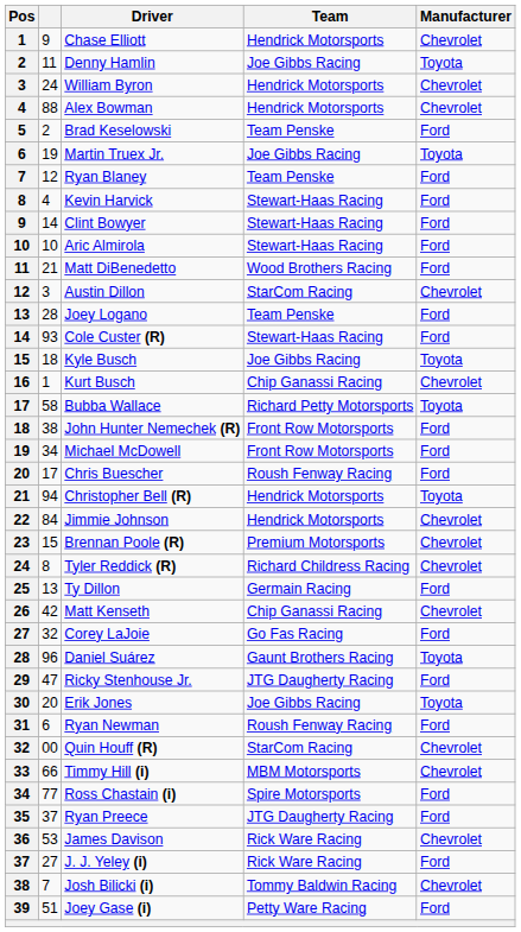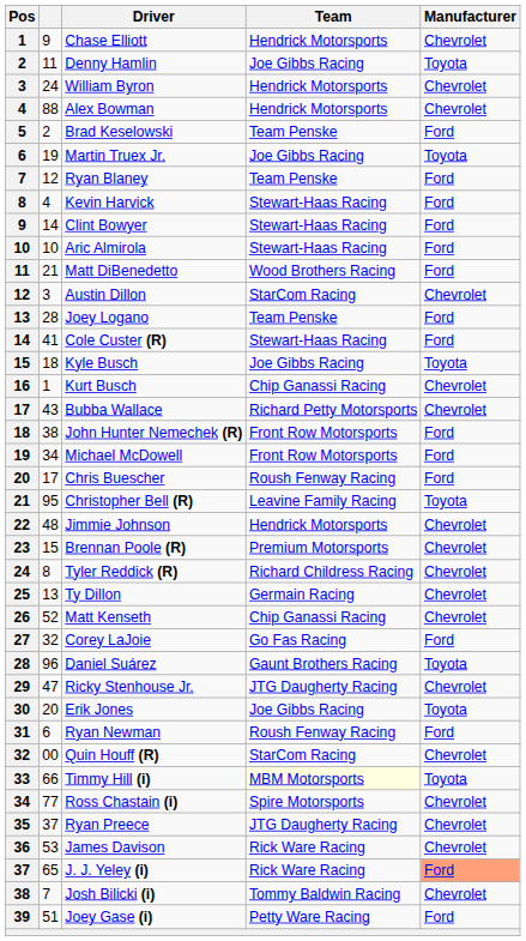 <table class="wikitable" style="font-size:95%">
 <tr>
 <th>Pos</th>
 <th></th>
 <th>Driver</th>
 <th>Team</th>
 <th>Manufacturer</th>
 </tr>
 <tr>
 <th>1</th>
 <td>9</td>
 <td><a href='#'>Chase Elliott</a></td>
 <td><a href='#'>Hendrick Motorsports</a></td>
 <td><a href='#'>Chevrolet</a></td>
 </tr>
 <tr>
 <th>2</th>
 <td>11</td>
 <td><a href='#'>Denny Hamlin</a></td>
 <td><a href='#'>Joe Gibbs Racing</a></td>
 <td><a href='#'>Toyota</a></td>
 </tr>
 <tr>
 <th>3</th>
 <td>24</td>
 <td><a href='#'>William Byron</a></td>
 <td><a href='#'>Hendrick Motorsports</a></td>
 <td><a href='#'>Chevrolet</a></td>
 </tr>
 <tr>
 <th>4</th>
 <td>88</td>
 <td><a href='#'>Alex Bowman</a></td>
 <td><a href='#'>Hendrick Motorsports</a></td>
 <td><a href='#'>Chevrolet</a></td>
 </tr>
 <tr>
 <th>5</th>
 <td>2</td>
 <td><a href='#'>Brad Keselowski</a></td>
 <td><a href='#'>Team Penske</a></td>
 <td><a href='#'>Ford</a></td>
 </tr>
 <tr>
 <th>6</th>
 <td>19</td>
 <td><a href='#'>Martin Truex Jr.</a></td>
 <td><a href='#'>Joe Gibbs Racing</a></td>
 <td><a href='#'>Toyota</a></td>
 </tr>
 <tr>
 <th>7</th>
 <td>12</td>
 <td><a href='#'>Ryan Blaney</a></td>
 <td><a href='#'>Team Penske</a></td>
 <td><a href='#'>Ford</a></td>
 </tr>
 <tr>
 <th>8</th>
 <td>4</td>
 <td><a href='#'>Kevin Harvick</a></td>
 <td><a href='#'>Stewart-Haas Racing</a></td>
 <td><a href='#'>Ford</a></td>
 </tr>
 <tr>
 <th>9</th>
 <td>14</td>
 <td><a href='#'>Clint Bowyer</a></td>
 <td><a href='#'>Stewart-Haas Racing</a></td>
 <td><a href='#'>Ford</a></td>
 </tr>
 <tr>
 <th>10</th>
 <td>10</td>
 <td><a href='#'>Aric Almirola</a></td>
 <td><a href='#'>Stewart-Haas Racing</a></td>
 <td><a href='#'>Ford</a></td>
 </tr>
 <tr>
 <th>11</th>
 <td>21</td>
 <td><a href='#'>Matt DiBenedetto</a></td>
 <td><a href='#'>Wood Brothers Racing</a></td>
 <td><a href='#'>Ford</a></td>
 </tr>
 <tr>
 <th>12</th>
 <td>3</td>
 <td><a href='#'>Austin Dillon</a></td>
 <td><a href='#'>StarCom Racing</a></td>
 <td><a href='#'>Chevrolet</a></td>
 </tr>
 <tr>
 <th>13</th>
 <td>28</td>
 <td><a href='#'>Joey Logano</a></td>
 <td><a href='#'>Team Penske</a></td>
 <td><a href='#'>Ford</a></td>
 </tr>
 <tr>
 <th>14</th>
-<td>93</td>
+<td>41</td>
 <td><a href='#'>Cole Custer</a> <strong>(R)</strong></td>
 <td><a href='#'>Stewart-Haas Racing</a></td>
 <td><a href='#'>Ford</a></td>
 </tr>
 <tr>
 <th>15</th>
 <td>18</td>
 <td><a href='#'>Kyle Busch</a></td>
 <td><a href='#'>Joe Gibbs Racing</a></td>
 <td><a href='#'>Toyota</a></td>
 </tr>
 <tr>
 <th>16</th>
 <td>1</td>
 <td><a href='#'>Kurt Busch</a></td>
 <td><a href='#'>Chip Ganassi Racing</a></td>
 <td><a href='#'>Chevrolet</a></td>
 </tr>
 <tr>
 <th>17</th>
-<td>58</td>
+<td>43</td>
 <td><a href='#'>Bubba Wallace</a></td>
 <td><a href='#'>Richard Petty Motorsports</a></td>
-<td><a href='#'>Toyota</a></td>
+<td><a href='#'>Chevrolet</a></td>
 </tr>
 <tr>
 <th>18</th>
 <td>38</td>
 <td><a href='#'>John Hunter Nemechek</a> <strong>(R)</strong></td>
 <td><a href='#'>Front Row Motorsports</a></td>
 <td><a href='#'>Ford</a></td>
 </tr>
 <tr>
 <th>19</th>
 <td>34</td>
 <td><a href='#'>Michael McDowell</a></td>
 <td><a href='#'>Front Row Motorsports</a></td>
 <td><a href='#'>Ford</a></td>
 </tr>
 <tr>
 <th>20</th>
 <td>17</td>
 <td><a href='#'>Chris Buescher</a></td>
 <td><a href='#'>Roush Fenway Racing</a></td>
 <td><a href='#'>Ford</a></td>
 </tr>
 <tr>
 <th>21</th>
-<td>94</td>
+<td>95</td>
 <td><a href='#'>Christopher Bell</a> <strong>(R)</strong></td>
-<td><a href='#'>Hendrick Motorsports</a></td>
+<td><a href='#'>Leavine Family Racing</a></td>
 <td><a href='#'>Toyota</a></td>
 </tr>
 <tr>
 <th>22</th>
-<td>84</td>
+<td>48</td>
 <td><a href='#'>Jimmie Johnson</a></td>
 <td><a href='#'>Hendrick Motorsports</a></td>
 <td><a href='#'>Chevrolet</a></td>
 </tr>
 <tr>
 <th>23</th>
 <td>15</td>
 <td><a href='#'>Brennan Poole</a> <strong>(R)</strong></td>
 <td><a href='#'>Premium Motorsports</a></td>
 <td><a href='#'>Chevrolet</a></td>
 </tr>
 <tr>
 <th>24</th>
 <td>8</td>
 <td><a href='#'>Tyler Reddick</a> <strong>(R)</strong></td>
 <td><a href='#'>Richard Childress Racing</a></td>
 <td><a href='#'>Chevrolet</a></td>
 </tr>
 <tr>
 <th>25</th>
 <td>13</td>
 <td><a href='#'>Ty Dillon</a></td>
 <td><a href='#'>Germain Racing</a></td>
-<td><a href='#'>Ford</a></td>
+<td><a href='#'>Chevrolet</a></td>
 </tr>
 <tr>
 <th>26</th>
-<td>42</td>
+<td>52</td>
 <td><a href='#'>Matt Kenseth</a></td>
 <td><a href='#'>Chip Ganassi Racing</a></td>
 <td><a href='#'>Chevrolet</a></td>
 </tr>
 <tr>
 <th>27</th>
 <td>32</td>
 <td><a href='#'>Corey LaJoie</a></td>
 <td><a href='#'>Go Fas Racing</a></td>
 <td><a href='#'>Ford</a></td>
 </tr>
 <tr>
 <th>28</th>
 <td>96</td>
 <td><a href='#'>Daniel Suárez</a></td>
 <td><a href='#'>Gaunt Brothers Racing</a></td>
 <td><a href='#'>Toyota</a></td>
 </tr>
 <tr>
 <th>29</th>
 <td>47</td>
 <td><a href='#'>Ricky Stenhouse Jr.</a></td>
 <td><a href='#'>JTG Daugherty Racing</a></td>
-<td><a href='#'>Ford</a></td>
+<td><a href='#'>Chevrolet</a></td>
 </tr>
 <tr>
 <th>30</th>
 <td>20</td>
 <td><a href='#'>Erik Jones</a></td>
 <td><a href='#'>Joe Gibbs Racing</a></td>
 <td><a href='#'>Toyota</a></td>
 </tr>
 <tr>
 <th>31</th>
 <td>6</td>
 <td><a href='#'>Ryan Newman</a></td>
 <td><a href='#'>Roush Fenway Racing</a></td>
 <td><a href='#'>Ford</a></td>
 </tr>
 <tr>
 <th>32</th>
 <td>00</td>
 <td><a href='#'>Quin Houff</a> <strong>(R)</strong></td>
 <td><a href='#'>StarCom Racing</a></td>
 <td><a href='#'>Chevrolet</a></td>
 </tr>
 <tr>
 <th>33</th>
 <td>66</td>
 <td><a href='#'>Timmy Hill</a> <strong>(i)</strong></td>
-<td><a href='#'>MBM Motorsports</a></td>
-<td><a href='#'>Chevrolet</a></td>
+<td style="background: lightyellow;"><a href='#'>MBM Motorsports</a></td>
+<td><a href='#'>Toyota</a></td>
 </tr>
 <tr>
 <th>34</th>
 <td>77</td>
 <td><a href='#'>Ross Chastain</a> <strong>(i)</strong></td>
 <td><a href='#'>Spire Motorsports</a></td>
-<td><a href='#'>Ford</a></td>
+<td><a href='#'>Chevrolet</a></td>
 </tr>
 <tr>
 <th>35</th>
 <td>37</td>
 <td><a href='#'>Ryan Preece</a></td>
 <td><a href='#'>JTG Daugherty Racing</a></td>
-<td><a href='#'>Ford</a></td>
+<td><a href='#'>Chevrolet</a></td>
 </tr>
 <tr>
 <th>36</th>
 <td>53</td>
 <td><a href='#'>James Davison</a></td>
 <td><a href='#'>Rick Ware Racing</a></td>
 <td><a href='#'>Chevrolet</a></td>
 </tr>
 <tr>
 <th>37</th>
-<td>27</td>
+<td>65</td>
 <td><a href='#'>J. J. Yeley</a> <strong>(i)</strong></td>
 <td><a href='#'>Rick Ware Racing</a></td>
-<td><a href='#'>Ford</a></td>
+<td style="background: lightsalmon;"><a href='#'>Ford</a></td>
 </tr>
 <tr>
 <th>38</th>
 <td>7</td>
 <td><a href='#'>Josh Bilicki</a> <strong>(i)</strong></td>
 <td><a href='#'>Tommy Baldwin Racing</a></td>
 <td><a href='#'>Chevrolet</a></td>
 </tr>
 <tr>
 <th>39</th>
 <td>51</td>
 <td><a href='#'>Joey Gase</a> <strong>(i)</strong></td>
 <td><a href='#'>Petty Ware Racing</a></td>
 <td><a href='#'>Ford</a></td>
 </tr>
 <tr>
 <th colspan="7"></th>
 </tr>
 </table>
